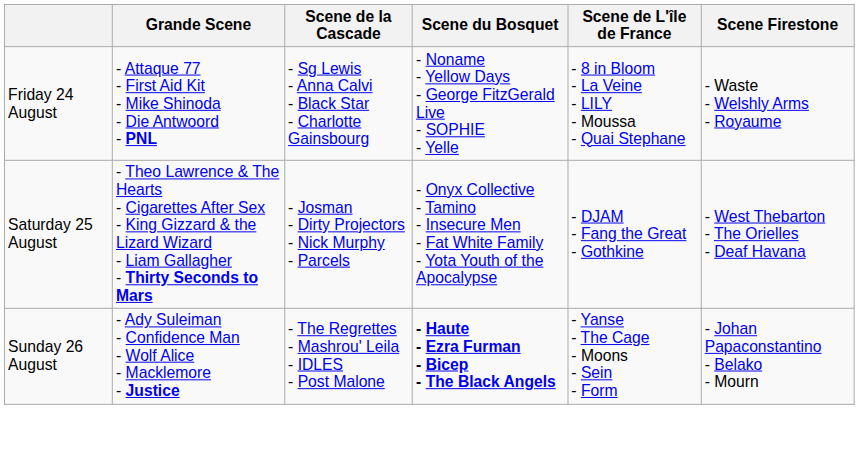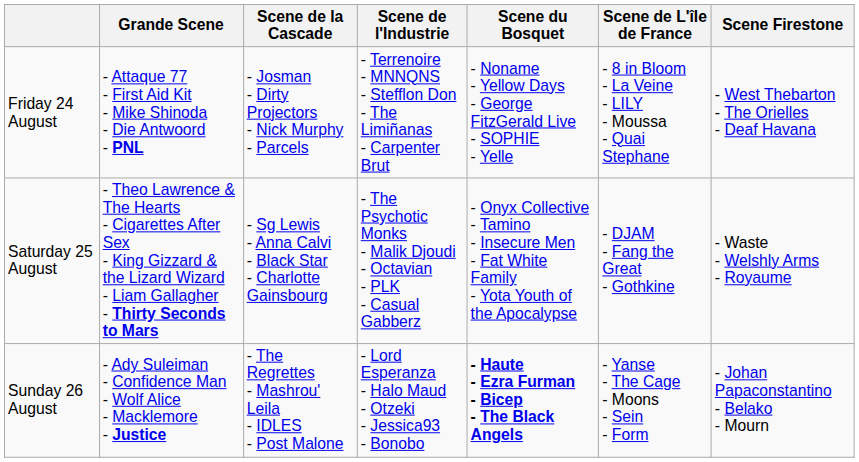 <table class="wikitable">
 <tr>
 <th></th>
 <th>Grande Scene</th>
 <th>Scene de la Cascade</th>
+<th>Scene de l'Industrie</th>
 <th>Scene du Bosquet</th>
 <th>Scene de L'île de France</th>
 <th>Scene Firestone</th>
 </tr>
 <tr>
 <td>Friday 24 August</td>
 <td>- <a href='#'>Attaque 77</a><br>- <a href='#'>First Aid Kit</a><br>- <a href='#'>Mike Shinoda</a><br>- <a href='#'>Die Antwoord</a><br>- <strong><a href='#'>PNL</a></strong></td>
-<td>- <a href='#'>Sg Lewis</a><br>- <a href='#'>Anna Calvi</a><br>- <a href='#'>Black Star</a><br>- <a href='#'>Charlotte Gainsbourg</a></td>
+<td>- <a href='#'>Josman</a><br>- <a href='#'>Dirty Projectors</a><br>- <a href='#'>Nick Murphy</a><br>- <a href='#'>Parcels</a></td>
+<td>- <a href='#'>Terrenoire</a><br>- <a href='#'>MNNQNS</a><br>- <a href='#'>Stefflon Don</a><br>- <a href='#'>The Limiñanas</a><br>- <a href='#'>Carpenter Brut</a></td>
 <td>- <a href='#'>Noname</a><br>- <a href='#'>Yellow Days</a><br>- <a href='#'>George FitzGerald Live</a><br>- <a href='#'>SOPHIE</a><br>- <a href='#'>Yelle</a></td>
 <td>- <a href='#'>8 in Bloom</a><br>- <a href='#'>La Veine</a><br>- <a href='#'>LILY</a><br>- Moussa<br>- <a href='#'>Quai Stephane</a></td>
-<td>- Waste<br>- <a href='#'>Welshly Arms</a><br>- <a href='#'>Royaume</a></td>
+<td>- <a href='#'>West Thebarton</a><br>- <a href='#'>The Orielles</a><br>- <a href='#'>Deaf Havana</a></td>
 </tr>
 <tr>
 <td>Saturday 25 August</td>
 <td>- <a href='#'>Theo Lawrence & The Hearts</a><br>- <a href='#'>Cigarettes After Sex</a><br>- <a href='#'>King Gizzard & the Lizard Wizard</a><br>- <a href='#'>Liam Gallagher</a><br>- <strong><a href='#'>Thirty Seconds to Mars</a></strong></td>
-<td>- <a href='#'>Josman</a><br>- <a href='#'>Dirty Projectors</a><br>- <a href='#'>Nick Murphy</a><br>- <a href='#'>Parcels</a></td>
+<td>- <a href='#'>Sg Lewis</a><br>- <a href='#'>Anna Calvi</a><br>- <a href='#'>Black Star</a><br>- <a href='#'>Charlotte Gainsbourg</a></td>
+<td>- <a href='#'>The Psychotic Monks</a><br>- <a href='#'>Malik Djoudi</a><br>- <a href='#'>Octavian</a><br>- <a href='#'>PLK</a><br>- <a href='#'>Casual Gabberz</a></td>
 <td>- <a href='#'>Onyx Collective</a><br>- <a href='#'>Tamino</a><br>- <a href='#'>Insecure Men</a><br>- <a href='#'>Fat White Family</a><br>- <a href='#'>Yota Youth of the Apocalypse</a></td>
 <td>- <a href='#'>DJAM</a><br>- <a href='#'>Fang the Great</a><br>- <a href='#'>Gothkine</a></td>
-<td>- <a href='#'>West Thebarton</a><br>- <a href='#'>The Orielles</a><br>- <a href='#'>Deaf Havana</a></td>
+<td>- Waste<br>- <a href='#'>Welshly Arms</a><br>- <a href='#'>Royaume</a></td>
 </tr>
 <tr>
 <td>Sunday 26 August</td>
 <td>- <a href='#'>Ady Suleiman</a><br>- <a href='#'>Confidence Man</a><br>- <a href='#'>Wolf Alice</a><br>- <a href='#'>Macklemore</a><br>- <strong><a href='#'>Justice</a></strong></td>
 <td>- <a href='#'>The Regrettes</a><br>- <a href='#'>Mashrou' Leila</a><br>- <a href='#'>IDLES</a><br>- <a href='#'>Post Malone</a></td>
+<td>- <a href='#'>Lord Esperanza</a><br>- <a href='#'>Halo Maud</a><br>- <a href='#'>Otzeki</a><br>- <a href='#'>Jessica93</a><br>- <a href='#'>Bonobo</a></td>
 <td><strong>- <a href='#'>Haute</a><br>- <a href='#'>Ezra Furman</a><br>- <a href='#'>Bicep</a><br>- <a href='#'>The Black Angels</a></strong></td>
 <td>- <a href='#'>Yanse</a><br>- <a href='#'>The Cage</a><br>- Moons<br>- <a href='#'>Sein</a><br>- <a href='#'>Form</a></td>
 <td>- <a href='#'>Johan Papaconstantino</a><br>- <a href='#'>Belako</a><br>- Mourn</td>
 </tr>
 </table>
